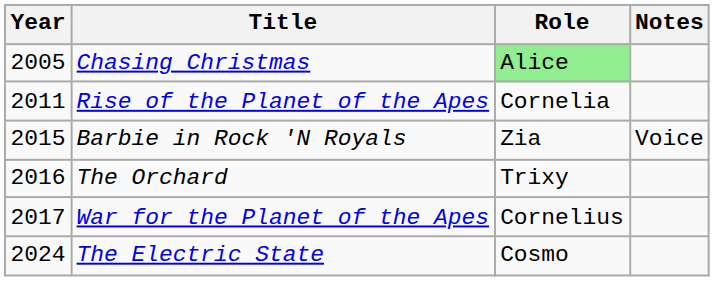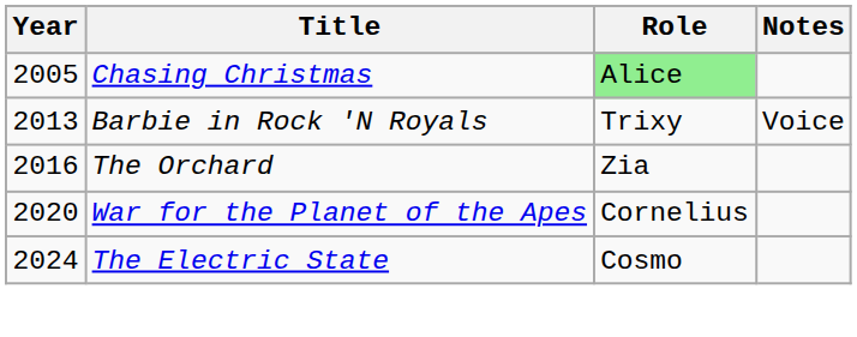 <table class="wikitable" style="font-size: 90%;">
 <tr>
 <th>Year</th>
 <th>Title</th>
 <th>Role</th>
 <th>Notes</th>
 </tr>
 <tr>
 <td>2005</td>
 <td><em><a href='#'>Chasing Christmas</a></em></td>
 <td style="background: lightgreen;">Alice</td>
 <td></td>
 </tr>
 <tr>
-<td>2011</td>
-<td><em><a href='#'>Rise of the Planet of the Apes</a></em></td>
-<td>Cornelia</td>
-<td></td>
-</tr>
-<tr>
-<td>2015</td>
+<td>2013</td>
 <td><em>Barbie in Rock 'N Royals</em></td>
-<td>Zia</td>
+<td>Trixy</td>
 <td>Voice</td>
 </tr>
 <tr>
 <td>2016</td>
 <td><em>The Orchard</em></td>
-<td>Trixy</td>
+<td>Zia</td>
 <td></td>
 </tr>
 <tr>
-<td>2017</td>
+<td>2020</td>
 <td><em><a href='#'>War for the Planet of the Apes</a></em></td>
 <td>Cornelius</td>
 <td></td>
 </tr>
 <tr>
 <td>2024</td>
 <td><em><a href='#'>The Electric State</a></em></td>
 <td>Cosmo</td>
 <td></td>
 </tr>
 </table>
